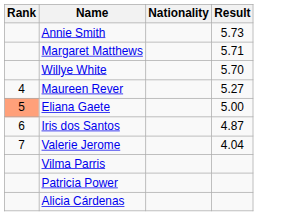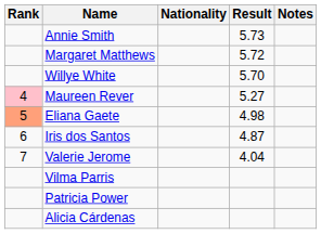 <table class="wikitable sortable" style="text-align:center">
 <tr>
 <th>Rank</th>
 <th>Name</th>
 <th>Nationality</th>
 <th>Result</th>
+<th>Notes</th>
 </tr>
 <tr>
 <td></td>
 <td align=left><a href='#'>Annie Smith</a></td>
 <td align=left></td>
 <td>5.73</td>
+<td></td>
 </tr>
 <tr>
 <td></td>
 <td align=left><a href='#'>Margaret Matthews</a></td>
 <td align=left></td>
-<td>5.71</td>
+<td>5.72</td>
+<td></td>
 </tr>
 <tr>
 <td></td>
 <td align=left><a href='#'>Willye White</a></td>
 <td align=left></td>
 <td>5.70</td>
+<td></td>
 </tr>
 <tr>
-<td>4</td>
+<td style="background: pink;">4</td>
 <td align=left><a href='#'>Maureen Rever</a></td>
 <td align=left></td>
 <td>5.27</td>
+<td></td>
 </tr>
 <tr>
 <td style="background: lightsalmon;">5</td>
 <td align=left><a href='#'>Eliana Gaete</a></td>
 <td align=left></td>
-<td>5.00</td>
+<td>4.98</td>
+<td></td>
 </tr>
 <tr>
 <td>6</td>
 <td align=left><a href='#'>Iris dos Santos</a></td>
 <td align=left></td>
 <td>4.87</td>
+<td></td>
 </tr>
 <tr>
 <td>7</td>
 <td align=left><a href='#'>Valerie Jerome</a></td>
 <td align=left></td>
 <td>4.04</td>
+<td></td>
 </tr>
 <tr>
 <td></td>
 <td align=left><a href='#'>Vilma Parris</a></td>
 <td align=left></td>
+<td></td>
 <td></td>
 </tr>
 <tr>
 <td></td>
 <td align=left><a href='#'>Patricia Power</a></td>
 <td align=left></td>
 <td></td>
+<td></td>
 </tr>
 <tr>
 <td></td>
 <td align=left><a href='#'>Alicia Cárdenas</a></td>
 <td align=left></td>
 <td></td>
+<td></td>
 </tr>
 </table>
